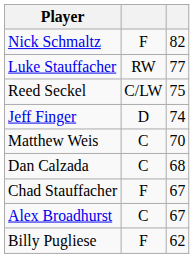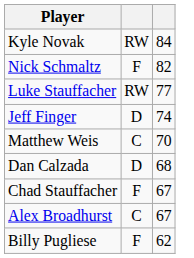 <table class="wikitable" style="text-align:center;">
 <tr>
 <th>Player</th>
 <th></th>
 <th></th>
+</tr>
+<tr>
+<td align="left">Kyle Novak</td>
+<td>RW</td>
+<td>84</td>
 </tr>
 <tr>
 <td align="left"><a href='#'>Nick Schmaltz</a></td>
 <td>F</td>
 <td>82</td>
 </tr>
 <tr>
 <td align="left"><a href='#'>Luke Stauffacher</a></td>
 <td>RW</td>
 <td>77</td>
-</tr>
-<tr>
-<td align="left">Reed Seckel</td>
-<td>C/LW</td>
-<td>75</td>
 </tr>
 <tr>
 <td align="left"><a href='#'>Jeff Finger</a></td>
 <td>D</td>
 <td>74</td>
 </tr>
 <tr>
 <td align="left">Matthew Weis</td>
 <td>C</td>
 <td>70</td>
 </tr>
 <tr>
 <td align="left">Dan Calzada</td>
-<td>C</td>
+<td>D</td>
 <td>68</td>
 </tr>
 <tr>
 <td align="left">Chad Stauffacher</td>
 <td>F</td>
 <td>67</td>
 </tr>
 <tr>
 <td align="left"><a href='#'>Alex Broadhurst</a></td>
 <td>C</td>
 <td>67</td>
 </tr>
 <tr>
 <td align="left">Billy Pugliese</td>
 <td>F</td>
 <td>62</td>
 </tr>
 </table>
